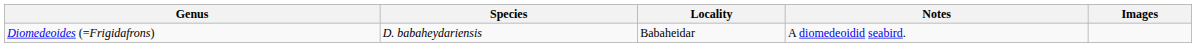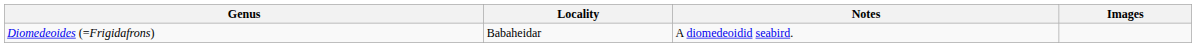 <table class="wikitable" align="center" width="100%">
 <tr>
 <th>Genus</th>
-<th>Species</th>
 <th>Locality</th>
 <th>Notes</th>
 <th>Images</th>
 </tr>
 <tr>
 <td><em><a href='#'>Diomedeoides</a></em> (=<em>Frigidafrons</em>)</td>
-<td><em>D. babaheydariensis</em></td>
 <td>Babaheidar</td>
 <td>A <a href='#'>diomedeoidid</a> <a href='#'>seabird</a>.</td>
 <td></td>
 </tr>
 </table>
